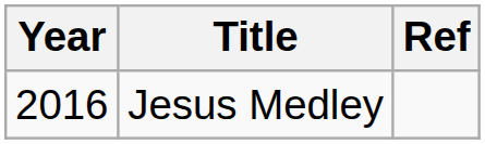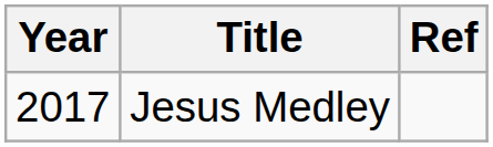 <table class="wikitable">
 <tr>
 <th>Year</th>
 <th>Title</th>
 <th>Ref</th>
 </tr>
 <tr>
-<td>2016</td>
+<td>2017</td>
 <td>Jesus Medley</td>
 <td></td>
 </tr>
 </table>
